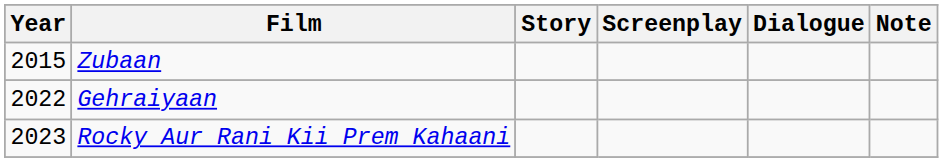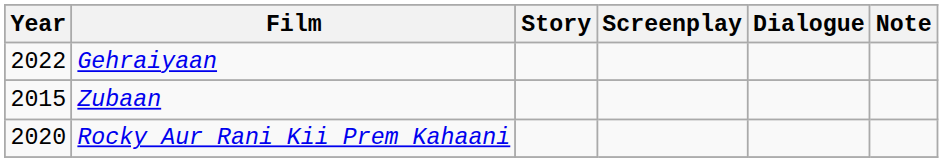 <table class="wikitable">
 <tr>
 <th>Year</th>
 <th>Film</th>
 <th>Story</th>
 <th>Screenplay</th>
 <th>Dialogue</th>
 <th>Note</th>
 </tr>
 <tr>
+<td style="text-align:center;">2022</td>
+<td><em><a href='#'>Gehraiyaan</a></em></td>
+<td></td>
+<td></td>
+<td></td>
+<td></td>
+</tr>
+<tr>
 <td style="text-align:center;">2015</td>
 <td><em><a href='#'>Zubaan</a></em></td>
 <td></td>
 <td></td>
 <td></td>
 <td></td>
 </tr>
 <tr>
-<td style="text-align:center;">2022</td>
-<td><em><a href='#'>Gehraiyaan</a></em></td>
-<td></td>
-<td></td>
-<td></td>
-<td></td>
-</tr>
-<tr>
-<td style="text-align:center;">2023</td>
+<td style="text-align:center;">2020</td>
 <td><em><a href='#'>Rocky Aur Rani Kii Prem Kahaani</a></em></td>
 <td></td>
 <td></td>
 <td></td>
 <td></td>
 </tr>
 </table>
